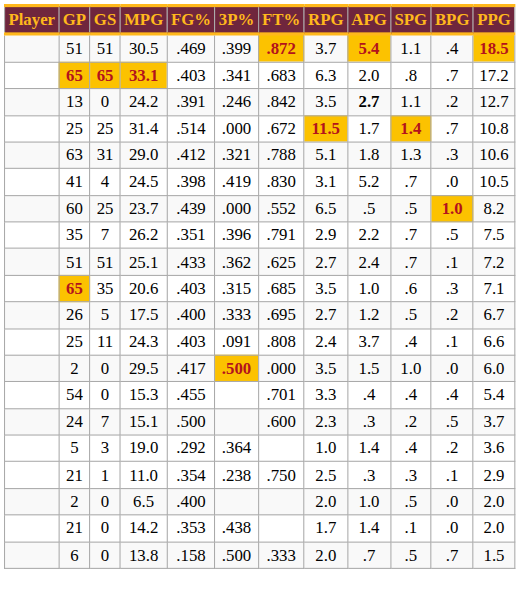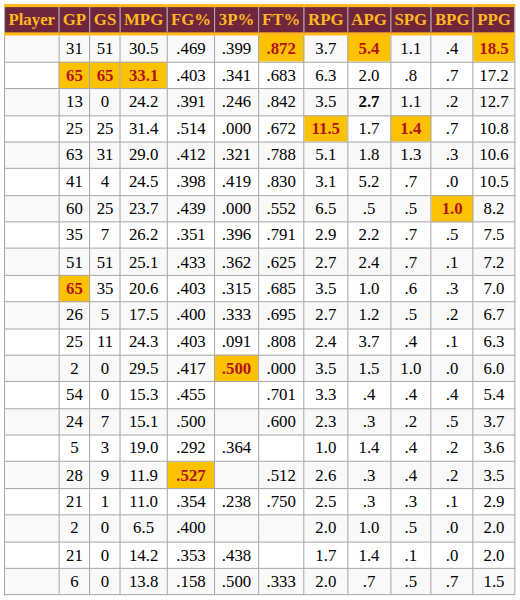 <table class="wikitable sortable" style="text-align:right;">
 <tr>
 <th style="background:#6F263D; color:#FFB81C; border-top:#FFB81C 3px solid; border-bottom:#FFB81C 3px solid;">Player</th>
 <th style="background:#6F263D; color:#FFB81C; border-top:#FFB81C 3px solid; border-bottom:#FFB81C 3px solid;">GP</th>
 <th style="background:#6F263D; color:#FFB81C; border-top:#FFB81C 3px solid; border-bottom:#FFB81C 3px solid;">GS</th>
 <th style="background:#6F263D; color:#FFB81C; border-top:#FFB81C 3px solid; border-bottom:#FFB81C 3px solid;">MPG</th>
 <th style="background:#6F263D; color:#FFB81C; border-top:#FFB81C 3px solid; border-bottom:#FFB81C 3px solid;">FG%</th>
 <th style="background:#6F263D; color:#FFB81C; border-top:#FFB81C 3px solid; border-bottom:#FFB81C 3px solid;">3P%</th>
 <th style="background:#6F263D; color:#FFB81C; border-top:#FFB81C 3px solid; border-bottom:#FFB81C 3px solid;">FT%</th>
 <th style="background:#6F263D; color:#FFB81C; border-top:#FFB81C 3px solid; border-bottom:#FFB81C 3px solid;">RPG</th>
 <th style="background:#6F263D; color:#FFB81C; border-top:#FFB81C 3px solid; border-bottom:#FFB81C 3px solid;">APG</th>
 <th style="background:#6F263D; color:#FFB81C; border-top:#FFB81C 3px solid; border-bottom:#FFB81C 3px solid;">SPG</th>
 <th style="background:#6F263D; color:#FFB81C; border-top:#FFB81C 3px solid; border-bottom:#FFB81C 3px solid;">BPG</th>
 <th style="background:#6F263D; color:#FFB81C; border-top:#FFB81C 3px solid; border-bottom:#FFB81C 3px solid;">PPG</th>
 </tr>
 <tr align="center" bgcolor="">
 <td><strong></strong></td>
-<td>51</td>
+<td>31</td>
 <td>51</td>
 <td>30.5</td>
 <td>.469</td>
 <td>.399</td>
 <td style="background:#FCC200;color:#B3121D;"><strong>.872</strong></td>
 <td>3.7</td>
 <td style="background:#FCC200;color:#B3121D;"><strong>5.4</strong></td>
 <td>1.1</td>
 <td>.4</td>
 <td style="background:#FCC200;color:#B3121D;"><strong>18.5</strong></td>
 </tr>
 <tr align="center" bgcolor="ffffff">
 <td><strong></strong></td>
 <td style="background:#FCC200;color:#B3121D;"><strong>65</strong></td>
 <td style="background:#FCC200;color:#B3121D;"><strong>65</strong></td>
 <td style="background:#FCC200;color:#B3121D;"><strong>33.1</strong></td>
 <td>.403</td>
 <td>.341</td>
 <td>.683</td>
 <td>6.3</td>
 <td>2.0</td>
 <td>.8</td>
 <td>.7</td>
 <td>17.2</td>
 </tr>
 <tr align="center" bgcolor="">
 <td></td>
 <td>13</td>
 <td>0</td>
 <td>24.2</td>
 <td>.391</td>
 <td>.246</td>
 <td>.842</td>
 <td>3.5</td>
 <td><strong>2.7</strong></td>
 <td>1.1</td>
 <td>.2</td>
 <td>12.7</td>
 </tr>
 <tr align="center" bgcolor="ffffff">
 <td><strong></strong></td>
 <td>25</td>
 <td>25</td>
 <td>31.4</td>
 <td>.514</td>
 <td>.000</td>
 <td>.672</td>
 <td style="background:#FCC200;color:#B3121D;"><strong>11.5</strong></td>
 <td>1.7</td>
 <td style="background:#FCC200;color:#B3121D;"><strong>1.4</strong></td>
 <td>.7</td>
 <td>10.8</td>
 </tr>
 <tr align="center" bgcolor="">
 <td></td>
 <td>63</td>
 <td>31</td>
 <td>29.0</td>
 <td>.412</td>
 <td>.321</td>
 <td>.788</td>
 <td>5.1</td>
 <td>1.8</td>
 <td>1.3</td>
 <td>.3</td>
 <td>10.6</td>
 </tr>
 <tr align="center" bgcolor="ffffff">
 <td></td>
 <td>41</td>
 <td>4</td>
 <td>24.5</td>
 <td>.398</td>
 <td>.419</td>
 <td>.830</td>
 <td>3.1</td>
 <td>5.2</td>
 <td>.7</td>
 <td>.0</td>
 <td>10.5</td>
 </tr>
 <tr align="center" bgcolor="">
 <td></td>
 <td>60</td>
 <td>25</td>
 <td>23.7</td>
 <td>.439</td>
 <td>.000</td>
 <td>.552</td>
 <td>6.5</td>
 <td>.5</td>
 <td>.5</td>
 <td style="background:#FCC200;color:#B3121D;"><strong>1.0</strong></td>
 <td>8.2</td>
 </tr>
 <tr align="center" bgcolor="ffffff">
 <td></td>
 <td>35</td>
 <td>7</td>
 <td>26.2</td>
 <td>.351</td>
 <td>.396</td>
 <td>.791</td>
 <td>2.9</td>
 <td>2.2</td>
 <td>.7</td>
 <td>.5</td>
 <td>7.5</td>
 </tr>
 <tr align="center" bgcolor="">
 <td><strong></strong></td>
 <td>51</td>
 <td>51</td>
 <td>25.1</td>
 <td>.433</td>
 <td>.362</td>
 <td>.625</td>
 <td>2.7</td>
 <td>2.4</td>
 <td>.7</td>
 <td>.1</td>
 <td>7.2</td>
 </tr>
 <tr align="center" bgcolor="ffffff">
 <td><strong></strong></td>
 <td style="background:#FCC200;color:#B3121D;"><strong>65</strong></td>
 <td>35</td>
 <td>20.6</td>
 <td>.403</td>
 <td>.315</td>
 <td>.685</td>
 <td>3.5</td>
 <td>1.0</td>
 <td>.6</td>
 <td>.3</td>
-<td>7.1</td>
+<td>7.0</td>
 </tr>
 <tr align="center" bgcolor="">
 <td></td>
 <td>26</td>
 <td>5</td>
 <td>17.5</td>
 <td>.400</td>
 <td>.333</td>
 <td>.695</td>
 <td>2.7</td>
 <td>1.2</td>
 <td>.5</td>
 <td>.2</td>
 <td>6.7</td>
 </tr>
 <tr align="center" bgcolor="ffffff">
 <td></td>
 <td>25</td>
 <td>11</td>
 <td>24.3</td>
 <td>.403</td>
 <td>.091</td>
 <td>.808</td>
 <td>2.4</td>
 <td>3.7</td>
 <td>.4</td>
 <td>.1</td>
-<td>6.6</td>
+<td>6.3</td>
 </tr>
 <tr align="center" bgcolor="">
 <td></td>
 <td>2</td>
 <td>0</td>
 <td>29.5</td>
 <td>.417</td>
 <td style="background:#FCC200;color:#B3121D;"><strong>.500</strong></td>
 <td>.000</td>
 <td>3.5</td>
 <td>1.5</td>
 <td>1.0</td>
 <td>.0</td>
 <td>6.0</td>
 </tr>
 <tr align="center" bgcolor="ffffff">
 <td></td>
 <td>54</td>
 <td>0</td>
 <td>15.3</td>
 <td>.455</td>
 <td></td>
 <td>.701</td>
 <td>3.3</td>
 <td>.4</td>
 <td>.4</td>
 <td>.4</td>
 <td>5.4</td>
 </tr>
 <tr align="center" bgcolor="">
 <td></td>
 <td>24</td>
 <td>7</td>
 <td>15.1</td>
 <td>.500</td>
 <td></td>
 <td>.600</td>
 <td>2.3</td>
 <td>.3</td>
 <td>.2</td>
 <td>.5</td>
 <td>3.7</td>
 </tr>
 <tr align="center" bgcolor="ffffff">
 <td></td>
 <td>5</td>
 <td>3</td>
 <td>19.0</td>
 <td>.292</td>
 <td>.364</td>
 <td></td>
 <td>1.0</td>
 <td>1.4</td>
 <td>.4</td>
 <td>.2</td>
 <td>3.6</td>
+</tr>
+<tr align="center" bgcolor="">
+<td></td>
+<td>28</td>
+<td>9</td>
+<td>11.9</td>
+<td style="background:#FCC200;color:#B3121D;"><strong>.527</strong></td>
+<td></td>
+<td>.512</td>
+<td>2.6</td>
+<td>.3</td>
+<td>.4</td>
+<td>.2</td>
+<td>3.5</td>
 </tr>
 <tr align="center" bgcolor="ffffff">
 <td></td>
 <td>21</td>
 <td>1</td>
 <td>11.0</td>
 <td>.354</td>
 <td>.238</td>
 <td>.750</td>
 <td>2.5</td>
 <td>.3</td>
 <td>.3</td>
 <td>.1</td>
 <td>2.9</td>
 </tr>
 <tr align="center" bgcolor="">
 <td></td>
 <td>2</td>
 <td>0</td>
 <td>6.5</td>
 <td>.400</td>
 <td></td>
 <td></td>
 <td>2.0</td>
 <td>1.0</td>
 <td>.5</td>
 <td>.0</td>
 <td>2.0</td>
 </tr>
 <tr align="center" bgcolor="ffffff">
 <td></td>
 <td>21</td>
 <td>0</td>
 <td>14.2</td>
 <td>.353</td>
 <td>.438</td>
 <td></td>
 <td>1.7</td>
 <td>1.4</td>
 <td>.1</td>
 <td>.0</td>
 <td>2.0</td>
 </tr>
 <tr align="center" bgcolor="">
 <td></td>
 <td>6</td>
 <td>0</td>
 <td>13.8</td>
 <td>.158</td>
 <td>.500</td>
 <td>.333</td>
 <td>2.0</td>
 <td>.7</td>
 <td>.5</td>
 <td>.7</td>
 <td>1.5</td>
 </tr>
 </table>
